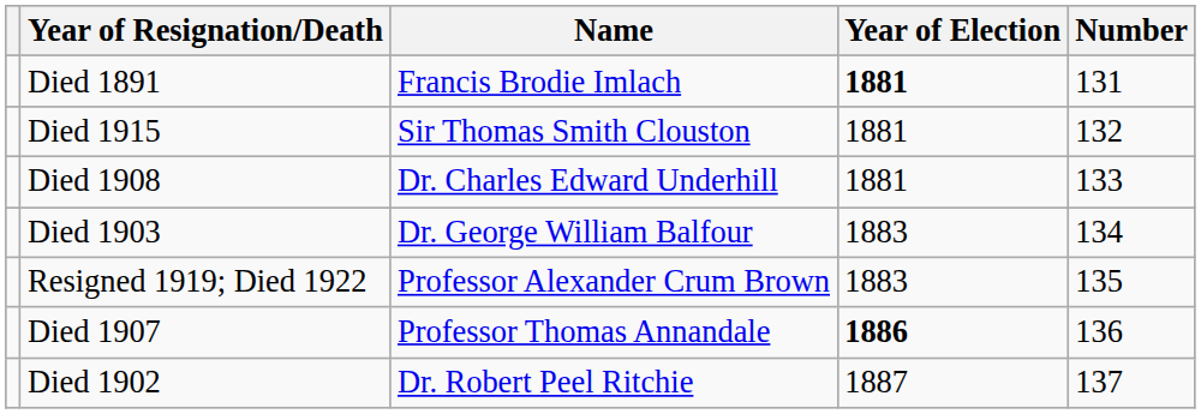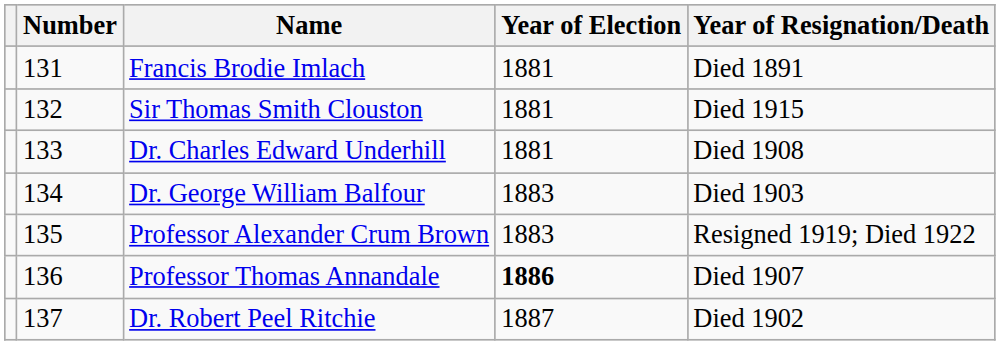 <table class="wikitable">
 <tr>
 <th></th>
-<th>Year of Resignation/Death</th>
+<th>Number</th>
 <th>Name</th>
 <th>Year of Election</th>
-<th>Number</th>
+<th>Year of Resignation/Death</th>
 </tr>
 <tr>
 <td></td>
+<td>131</td>
+<td><a href='#'>Francis Brodie Imlach</a></td>
+<td>1881</td>
 <td>Died 1891</td>
-<td><a href='#'>Francis Brodie Imlach</a></td>
-<td><strong>1881</strong></td>
-<td>131</td>
 </tr>
 <tr>
 <td></td>
-<td>Died 1915</td>
+<td>132</td>
 <td><a href='#'>Sir Thomas Smith Clouston</a></td>
 <td>1881</td>
-<td>132</td>
+<td>Died 1915</td>
 </tr>
 <tr>
 <td></td>
-<td>Died 1908</td>
+<td>133</td>
 <td><a href='#'>Dr. Charles Edward Underhill</a></td>
 <td>1881</td>
-<td>133</td>
+<td>Died 1908</td>
 </tr>
 <tr>
 <td></td>
-<td>Died 1903</td>
+<td>134</td>
 <td><a href='#'>Dr. George William Balfour</a></td>
 <td>1883</td>
-<td>134</td>
+<td>Died 1903</td>
 </tr>
 <tr>
 <td></td>
-<td>Resigned 1919; Died 1922</td>
+<td>135</td>
 <td><a href='#'>Professor Alexander Crum Brown</a></td>
 <td>1883</td>
-<td>135</td>
+<td>Resigned 1919; Died 1922</td>
 </tr>
 <tr>
 <td></td>
-<td>Died 1907</td>
+<td>136</td>
 <td><a href='#'>Professor Thomas Annandale</a></td>
 <td><strong>1886</strong></td>
-<td>136</td>
+<td>Died 1907</td>
 </tr>
 <tr>
 <td></td>
-<td>Died 1902</td>
+<td>137</td>
 <td><a href='#'>Dr. Robert Peel Ritchie</a></td>
 <td>1887</td>
-<td>137</td>
+<td>Died 1902</td>
 </tr>
 </table>
